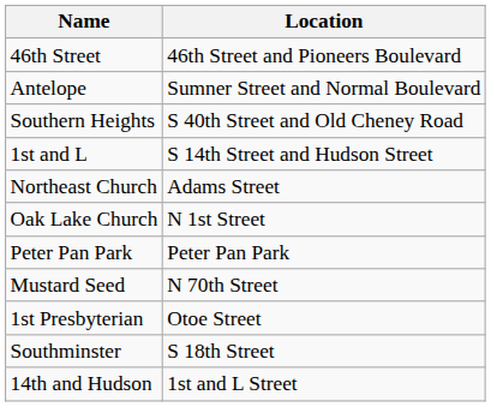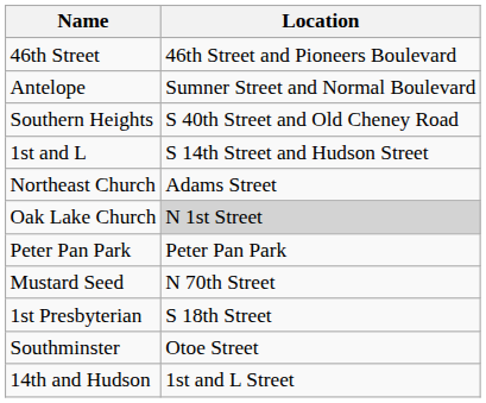 <table class="wikitable sortable">
 <tr>
 <th scope="col">Name</th>
 <th scope="col">Location</th>
 </tr>
 <tr>
 <td>46th Street</td>
 <td>46th Street and Pioneers Boulevard</td>
 </tr>
 <tr>
 <td>Antelope</td>
 <td>Sumner Street and Normal Boulevard</td>
 </tr>
 <tr>
 <td>Southern Heights</td>
 <td>S 40th Street and Old Cheney Road</td>
 </tr>
 <tr>
 <td>1st and L</td>
 <td>S 14th Street and Hudson Street</td>
 </tr>
 <tr>
 <td>Northeast Church</td>
 <td>Adams Street</td>
 </tr>
 <tr>
 <td>Oak Lake Church</td>
-<td>N 1st Street</td>
+<td style="background: lightgrey;">N 1st Street</td>
 </tr>
 <tr>
 <td>Peter Pan Park</td>
 <td>Peter Pan Park</td>
 </tr>
 <tr>
 <td>Mustard Seed</td>
 <td>N 70th Street</td>
 </tr>
 <tr>
 <td>1st Presbyterian</td>
-<td>Otoe Street</td>
+<td>S 18th Street</td>
 </tr>
 <tr>
 <td>Southminster</td>
-<td>S 18th Street</td>
+<td>Otoe Street</td>
 </tr>
 <tr>
 <td>14th and Hudson</td>
 <td>1st and L Street</td>
 </tr>
 </table>
